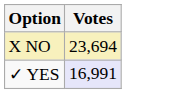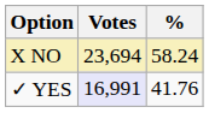 <table class="wikitable">
 <tr>
 <th>Option</th>
 <th>Votes</th>
+<th>%</th>
 </tr>
 <tr>
 <td style=background:#f8f1bd>X NO</td>
 <td style=background:#f8f1bd>23,694</td>
+<td style=background:#f8f1bd>58.24</td>
 </tr>
 <tr>
 <td>✓ YES</td>
 <td style="background: lavender;">16,991</td>
+<td>41.76</td>
 </tr>
 </table>
